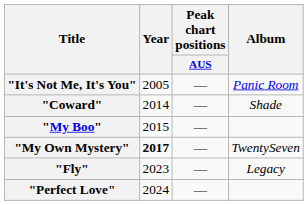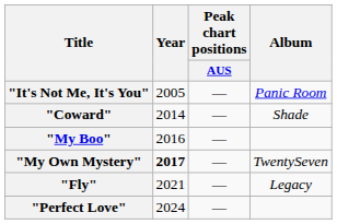 <table class="wikitable plainrowheaders" style="text-align:center">
 <tr>
 <th scope="col" rowspan="2">Title</th>
 <th scope="col" rowspan="2">Year</th>
 <th scope="col" colspan="1">Peak chart positions</th>
 <th scope="col" rowspan="2">Album</th>
 </tr>
 <tr>
 <th scope="col" style="width:3em;font-size:85%;"><a href='#'>AUS</a></th>
 </tr>
 <tr>
 <th scope="row">"It's Not Me, It's You"<br></th>
 <td>2005</td>
 <td>—</td>
 <td><em><a href='#'>Panic Room</a></em></td>
 </tr>
 <tr>
 <th scope="row">"Coward"<br></th>
 <td>2014</td>
 <td>—</td>
 <td><em>Shade</em></td>
 </tr>
 <tr>
 <th scope="row">"<a href='#'>My Boo</a>"<br></th>
-<td>2015</td>
+<td>2016</td>
 <td>—</td>
 <td></td>
 </tr>
 <tr>
 <th scope="row">"My Own Mystery"<br></th>
 <td><strong>2017</strong></td>
 <td>—</td>
 <td><em>TwentySeven</em></td>
 </tr>
 <tr>
 <th scope="row">"Fly"<br></th>
-<td>2023</td>
+<td>2021</td>
 <td>—</td>
 <td><em>Legacy</em></td>
 </tr>
 <tr>
 <th scope="row">"Perfect Love"<br></th>
 <td>2024</td>
 <td>—</td>
 <td></td>
 </tr>
 </table>
